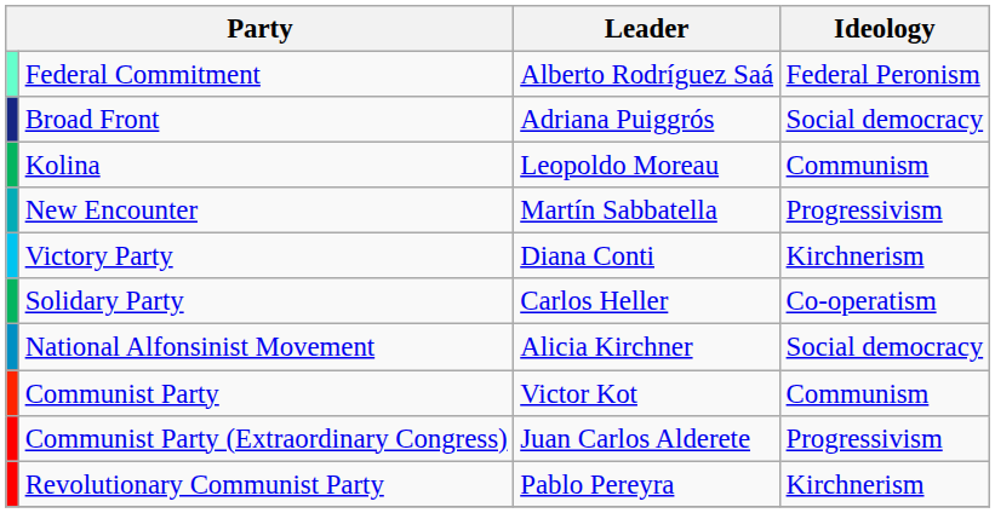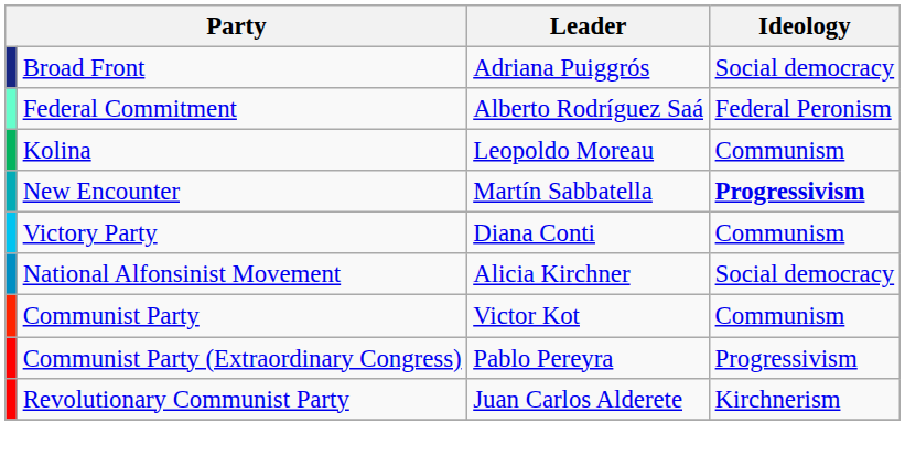 <table class="wikitable" style="font-size:95%">
 <tr>
 <th colspan=2>Party</th>
 <th>Leader</th>
 <th>Ideology</th>
 </tr>
 <tr>
+<td bgcolor="#172683"></td>
+<td><a href='#'>Broad Front</a></td>
+<td><a href='#'>Adriana Puiggrós</a></td>
+<td><a href='#'>Social democracy</a></td>
+</tr>
+<tr>
 <td bgcolor="#66ffcc"></td>
 <td><a href='#'>Federal Commitment</a></td>
 <td><a href='#'>Alberto Rodríguez Saá</a></td>
 <td><a href='#'>Federal Peronism</a></td>
-</tr>
-<tr>
-<td bgcolor="#172683"></td>
-<td><a href='#'>Broad Front</a></td>
-<td><a href='#'>Adriana Puiggrós</a></td>
-<td><a href='#'>Social democracy</a></td>
 </tr>
 <tr>
 <td bgcolor="#04b45f"></td>
 <td><a href='#'>Kolina</a></td>
 <td><a href='#'>Leopoldo Moreau</a></td>
 <td><a href='#'>Communism</a></td>
 </tr>
 <tr>
 <td bgcolor="#03ACB6"></td>
 <td><a href='#'>New Encounter</a></td>
 <td><a href='#'>Martín Sabbatella</a></td>
-<td><a href='#'>Progressivism</a></td>
+<td><strong><a href='#'>Progressivism</a></strong></td>
 </tr>
 <tr>
 <td bgcolor="#00c4f0"></td>
 <td><a href='#'>Victory Party</a></td>
 <td><a href='#'>Diana Conti</a></td>
-<td><a href='#'>Kirchnerism</a></td>
-</tr>
-<tr>
-<td bgcolor="#04b45f"></td>
-<td><a href='#'>Solidary Party</a></td>
-<td><a href='#'>Carlos Heller</a></td>
-<td><a href='#'>Co-operatism</a></td>
+<td><a href='#'>Communism</a></td>
 </tr>
 <tr>
 <td bgcolor="#008fc3"></td>
 <td><a href='#'>National Alfonsinist Movement</a></td>
 <td><a href='#'>Alicia Kirchner</a></td>
 <td><a href='#'>Social democracy</a></td>
 </tr>
 <tr>
 <td bgcolor="#ff2400"></td>
 <td><a href='#'>Communist Party</a></td>
 <td><a href='#'>Victor Kot</a></td>
 <td><a href='#'>Communism</a></td>
 </tr>
 <tr>
 <td bgcolor=red></td>
 <td><a href='#'>Communist Party (Extraordinary Congress)</a></td>
-<td><a href='#'>Juan Carlos Alderete</a></td>
+<td><a href='#'>Pablo Pereyra</a></td>
 <td><a href='#'>Progressivism</a></td>
 </tr>
 <tr>
 <td bgcolor=red></td>
 <td><a href='#'>Revolutionary Communist Party</a></td>
-<td><a href='#'>Pablo Pereyra</a></td>
+<td><a href='#'>Juan Carlos Alderete</a></td>
 <td><a href='#'>Kirchnerism</a></td>
 </tr>
 <tr>
 </tr>
 </table>
